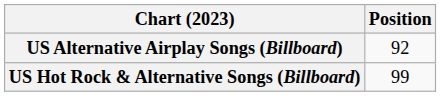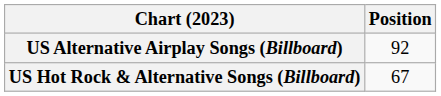 <table class="wikitable plainrowheaders" style="text-align: center">
 <tr>
 <th scope="col">Chart (2023)</th>
 <th scope="col">Position</th>
 </tr>
 <tr>
 <th scope="row">US Alternative Airplay Songs (<em>Billboard</em>)</th>
 <td>92</td>
 </tr>
 <tr>
 <th scope="row">US Hot Rock & Alternative Songs (<em>Billboard</em>)</th>
-<td>99</td>
+<td>67</td>
 </tr>
 </table>
